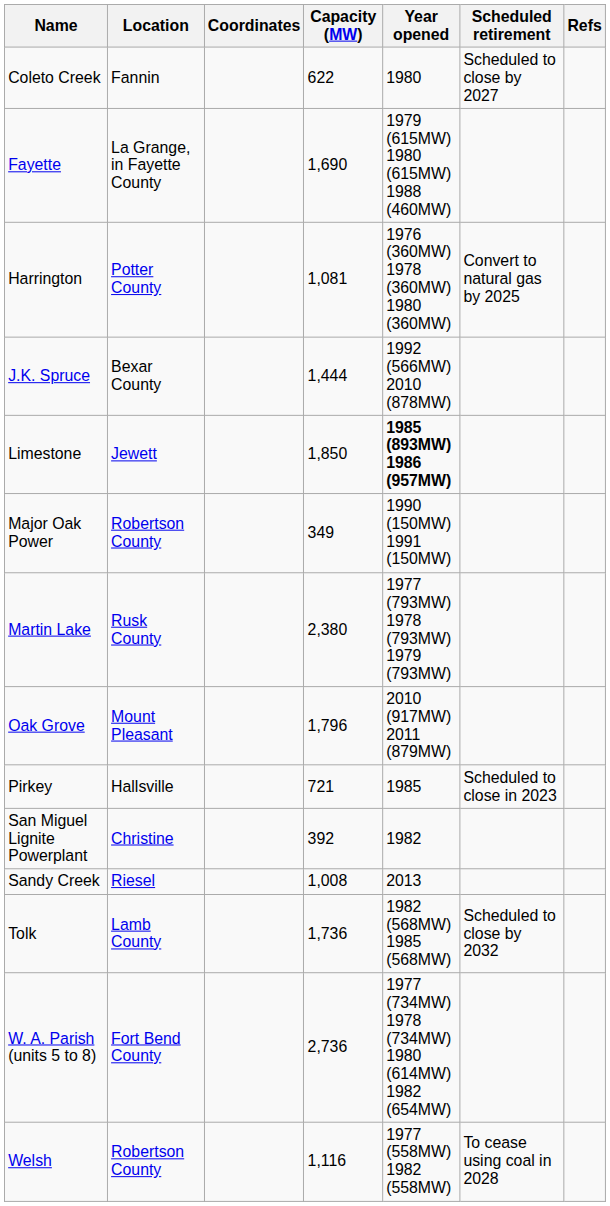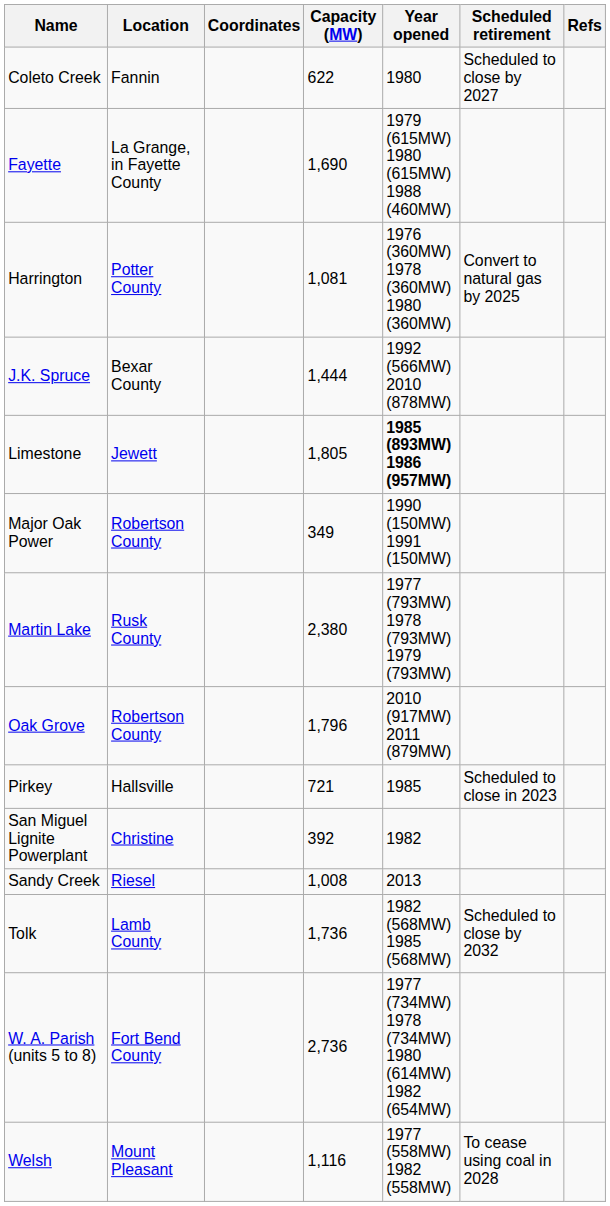 <table class="wikitable sortable">
 <tr>
 <th>Name</th>
 <th>Location</th>
 <th>Coordinates</th>
 <th>Capacity (<a href='#'>MW</a>)</th>
 <th>Year<br>opened</th>
 <th>Scheduled<br>retirement</th>
 <th>Refs</th>
 </tr>
 <tr>
 <td>Coleto Creek</td>
 <td>Fannin</td>
 <td></td>
 <td>622</td>
 <td>1980</td>
 <td>Scheduled to close by 2027</td>
 <td></td>
 </tr>
 <tr>
 <td><a href='#'>Fayette</a></td>
 <td>La Grange, in Fayette County</td>
 <td></td>
 <td>1,690</td>
 <td>1979 (615MW)<br>1980 (615MW)<br>1988 (460MW)</td>
 <td></td>
 <td></td>
 </tr>
 <tr>
 <td>Harrington</td>
 <td><a href='#'>Potter County</a></td>
 <td></td>
 <td>1,081</td>
 <td>1976 (360MW)<br>1978 (360MW)<br>1980 (360MW)</td>
 <td>Convert to natural gas by 2025</td>
 <td></td>
 </tr>
 <tr>
 <td><a href='#'>J.K. Spruce</a></td>
 <td>Bexar County</td>
 <td></td>
 <td>1,444</td>
 <td>1992 (566MW)<br>2010 (878MW)</td>
 <td></td>
 <td></td>
 </tr>
 <tr>
 <td>Limestone</td>
 <td><a href='#'>Jewett</a></td>
 <td></td>
-<td>1,850</td>
+<td>1,805</td>
 <td><strong>1985 (893MW)<br>1986 (957MW)</strong></td>
 <td></td>
 <td></td>
 </tr>
 <tr>
 <td>Major Oak Power</td>
 <td><a href='#'>Robertson County</a></td>
 <td></td>
 <td>349</td>
 <td>1990 (150MW)<br>1991 (150MW)</td>
 <td></td>
 <td></td>
 </tr>
 <tr>
 <td><a href='#'>Martin Lake</a></td>
 <td><a href='#'>Rusk County</a></td>
 <td></td>
 <td>2,380</td>
 <td>1977 (793MW)<br>1978 (793MW)<br>1979 (793MW)</td>
 <td></td>
 <td></td>
 </tr>
 <tr>
 <td><a href='#'>Oak Grove</a></td>
-<td><a href='#'>Mount Pleasant</a></td>
+<td><a href='#'>Robertson County</a></td>
 <td></td>
 <td>1,796</td>
 <td>2010 (917MW)<br>2011 (879MW)</td>
 <td></td>
 <td></td>
 </tr>
 <tr>
 <td>Pirkey</td>
 <td>Hallsville</td>
 <td></td>
 <td>721</td>
 <td>1985</td>
 <td>Scheduled to close in 2023</td>
 <td></td>
 </tr>
 <tr>
 <td>San Miguel Lignite Powerplant</td>
 <td><a href='#'>Christine</a></td>
 <td></td>
 <td>392</td>
 <td>1982</td>
 <td></td>
 <td></td>
 </tr>
 <tr>
 <td>Sandy Creek</td>
 <td><a href='#'>Riesel</a></td>
 <td></td>
 <td>1,008</td>
 <td>2013</td>
 <td></td>
 <td></td>
 </tr>
 <tr>
 <td>Tolk</td>
 <td><a href='#'>Lamb County</a></td>
 <td></td>
 <td>1,736</td>
 <td>1982 (568MW)<br>1985 (568MW)</td>
 <td>Scheduled to close by 2032</td>
 <td></td>
 </tr>
 <tr>
 <td><a href='#'>W. A. Parish</a> <br>(units 5 to 8)</td>
 <td><a href='#'>Fort Bend County</a></td>
 <td></td>
 <td>2,736</td>
 <td>1977 (734MW)<br>1978 (734MW)<br>1980 (614MW)<br>1982 (654MW)</td>
 <td></td>
 <td></td>
 </tr>
 <tr>
 <td><a href='#'>Welsh</a></td>
-<td><a href='#'>Robertson County</a></td>
+<td><a href='#'>Mount Pleasant</a></td>
 <td></td>
 <td>1,116</td>
 <td>1977 (558MW)<br>1982 (558MW)</td>
 <td>To cease using coal in 2028</td>
 <td></td>
 </tr>
 </table>
